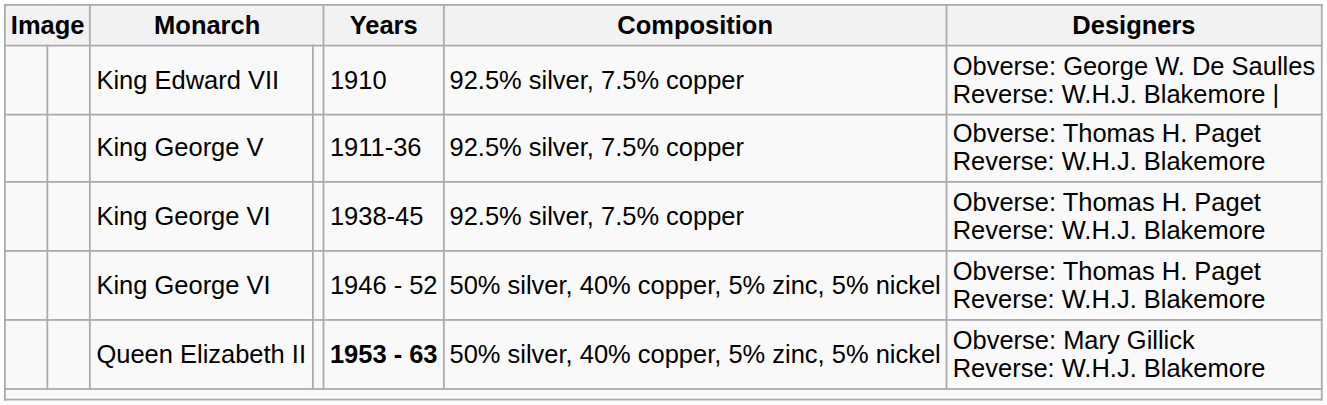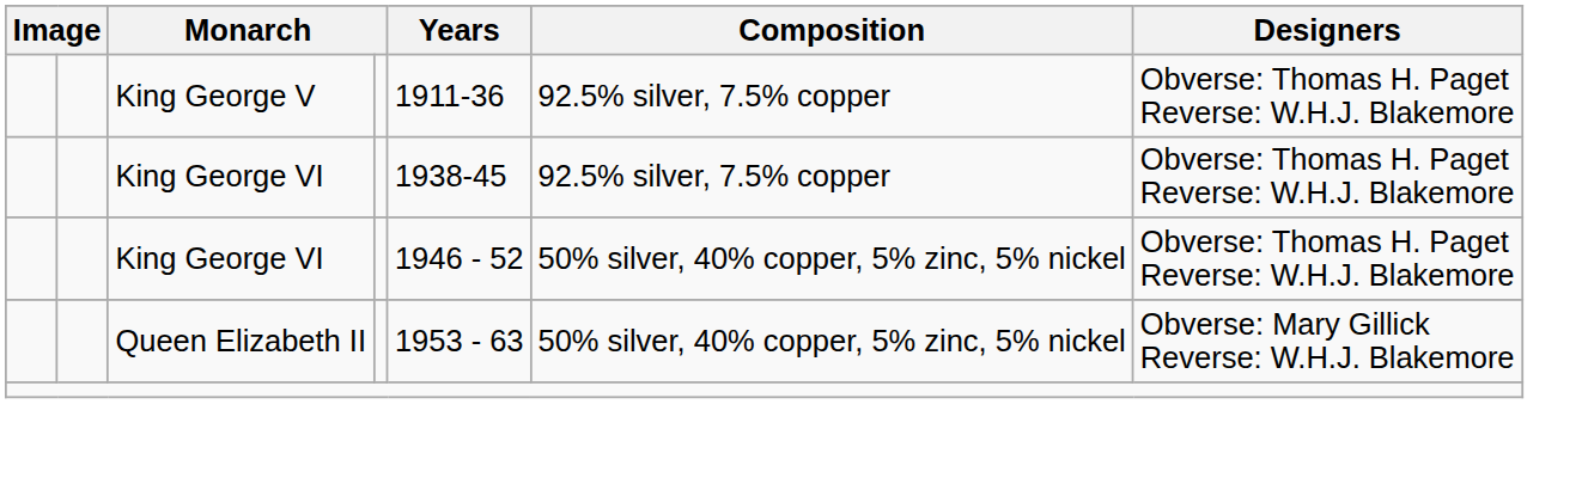 <table class="wikitable" style="font-size: 90%">
 <tr>
 <th colspan="2">Image</th>
 <th colspan="2">Monarch</th>
 <th colspan="1">Years</th>
 <th colspan="1">Composition</th>
 <th colspan="1">Designers</th>
-</tr>
-<tr>
-<td></td>
-<td></td>
-<td>King Edward VII</td>
-<td></td>
-<td>1910</td>
-<td>92.5% silver, 7.5% copper</td>
-<td>Obverse: George W. De Saulles<br>Reverse: W.H.J. Blakemore |</td>
 </tr>
 <tr>
 <td></td>
 <td></td>
 <td>King George V</td>
 <td></td>
 <td>1911-36</td>
 <td>92.5% silver, 7.5% copper</td>
 <td>Obverse: Thomas H. Paget<br>Reverse: W.H.J. Blakemore</td>
 </tr>
 <tr>
 <td></td>
 <td></td>
 <td>King George VI</td>
 <td></td>
 <td>1938-45</td>
 <td>92.5% silver, 7.5% copper</td>
 <td>Obverse: Thomas H. Paget<br>Reverse: W.H.J. Blakemore</td>
 </tr>
 <tr>
 <td></td>
 <td></td>
 <td>King George VI</td>
 <td></td>
 <td>1946 - 52</td>
 <td>50% silver, 40% copper, 5% zinc, 5% nickel</td>
 <td>Obverse: Thomas H. Paget<br>Reverse: W.H.J. Blakemore</td>
 </tr>
 <tr>
 <td></td>
 <td></td>
 <td>Queen Elizabeth II</td>
 <td></td>
-<td><strong>1953 - 63</strong></td>
+<td>1953 - 63</td>
 <td>50% silver, 40% copper, 5% zinc, 5% nickel</td>
 <td>Obverse: Mary Gillick<br>Reverse: W.H.J. Blakemore</td>
 </tr>
 <tr>
 <td colspan="7"></td>
 </tr>
 </table>
